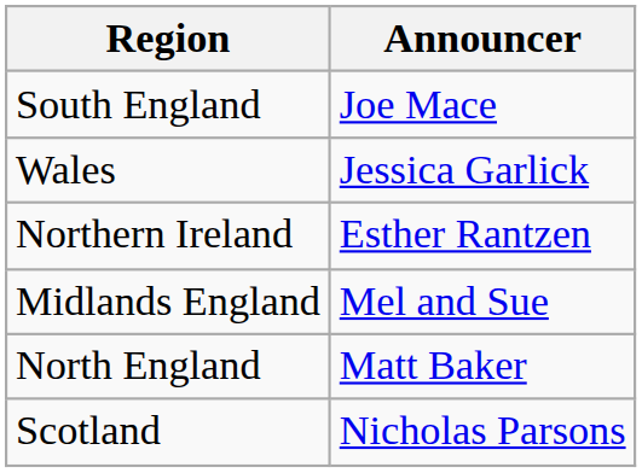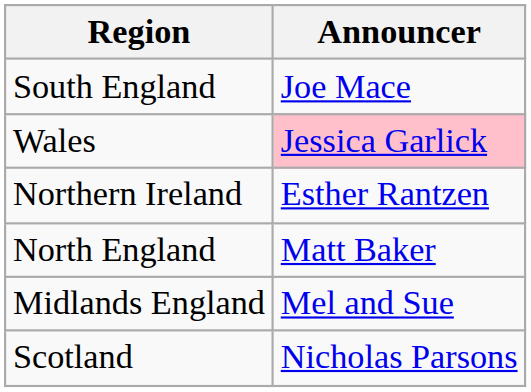 <table class="wikitable collapsible collapsed">
 <tr>
 <th>Region</th>
 <th>Announcer</th>
 </tr>
 <tr>
 <td>South England</td>
 <td><a href='#'>Joe Mace</a></td>
 </tr>
 <tr>
 <td>Wales</td>
-<td><a href='#'>Jessica Garlick</a></td>
+<td style="background: pink;"><a href='#'>Jessica Garlick</a></td>
 </tr>
 <tr>
 <td>Northern Ireland</td>
 <td><a href='#'>Esther Rantzen</a></td>
 </tr>
 <tr>
+<td>North England</td>
+<td><a href='#'>Matt Baker</a></td>
+</tr>
+<tr>
 <td>Midlands England</td>
 <td><a href='#'>Mel and Sue</a></td>
-</tr>
-<tr>
-<td>North England</td>
-<td><a href='#'>Matt Baker</a></td>
 </tr>
 <tr>
 <td>Scotland</td>
 <td><a href='#'>Nicholas Parsons</a></td>
 </tr>
 </table>
